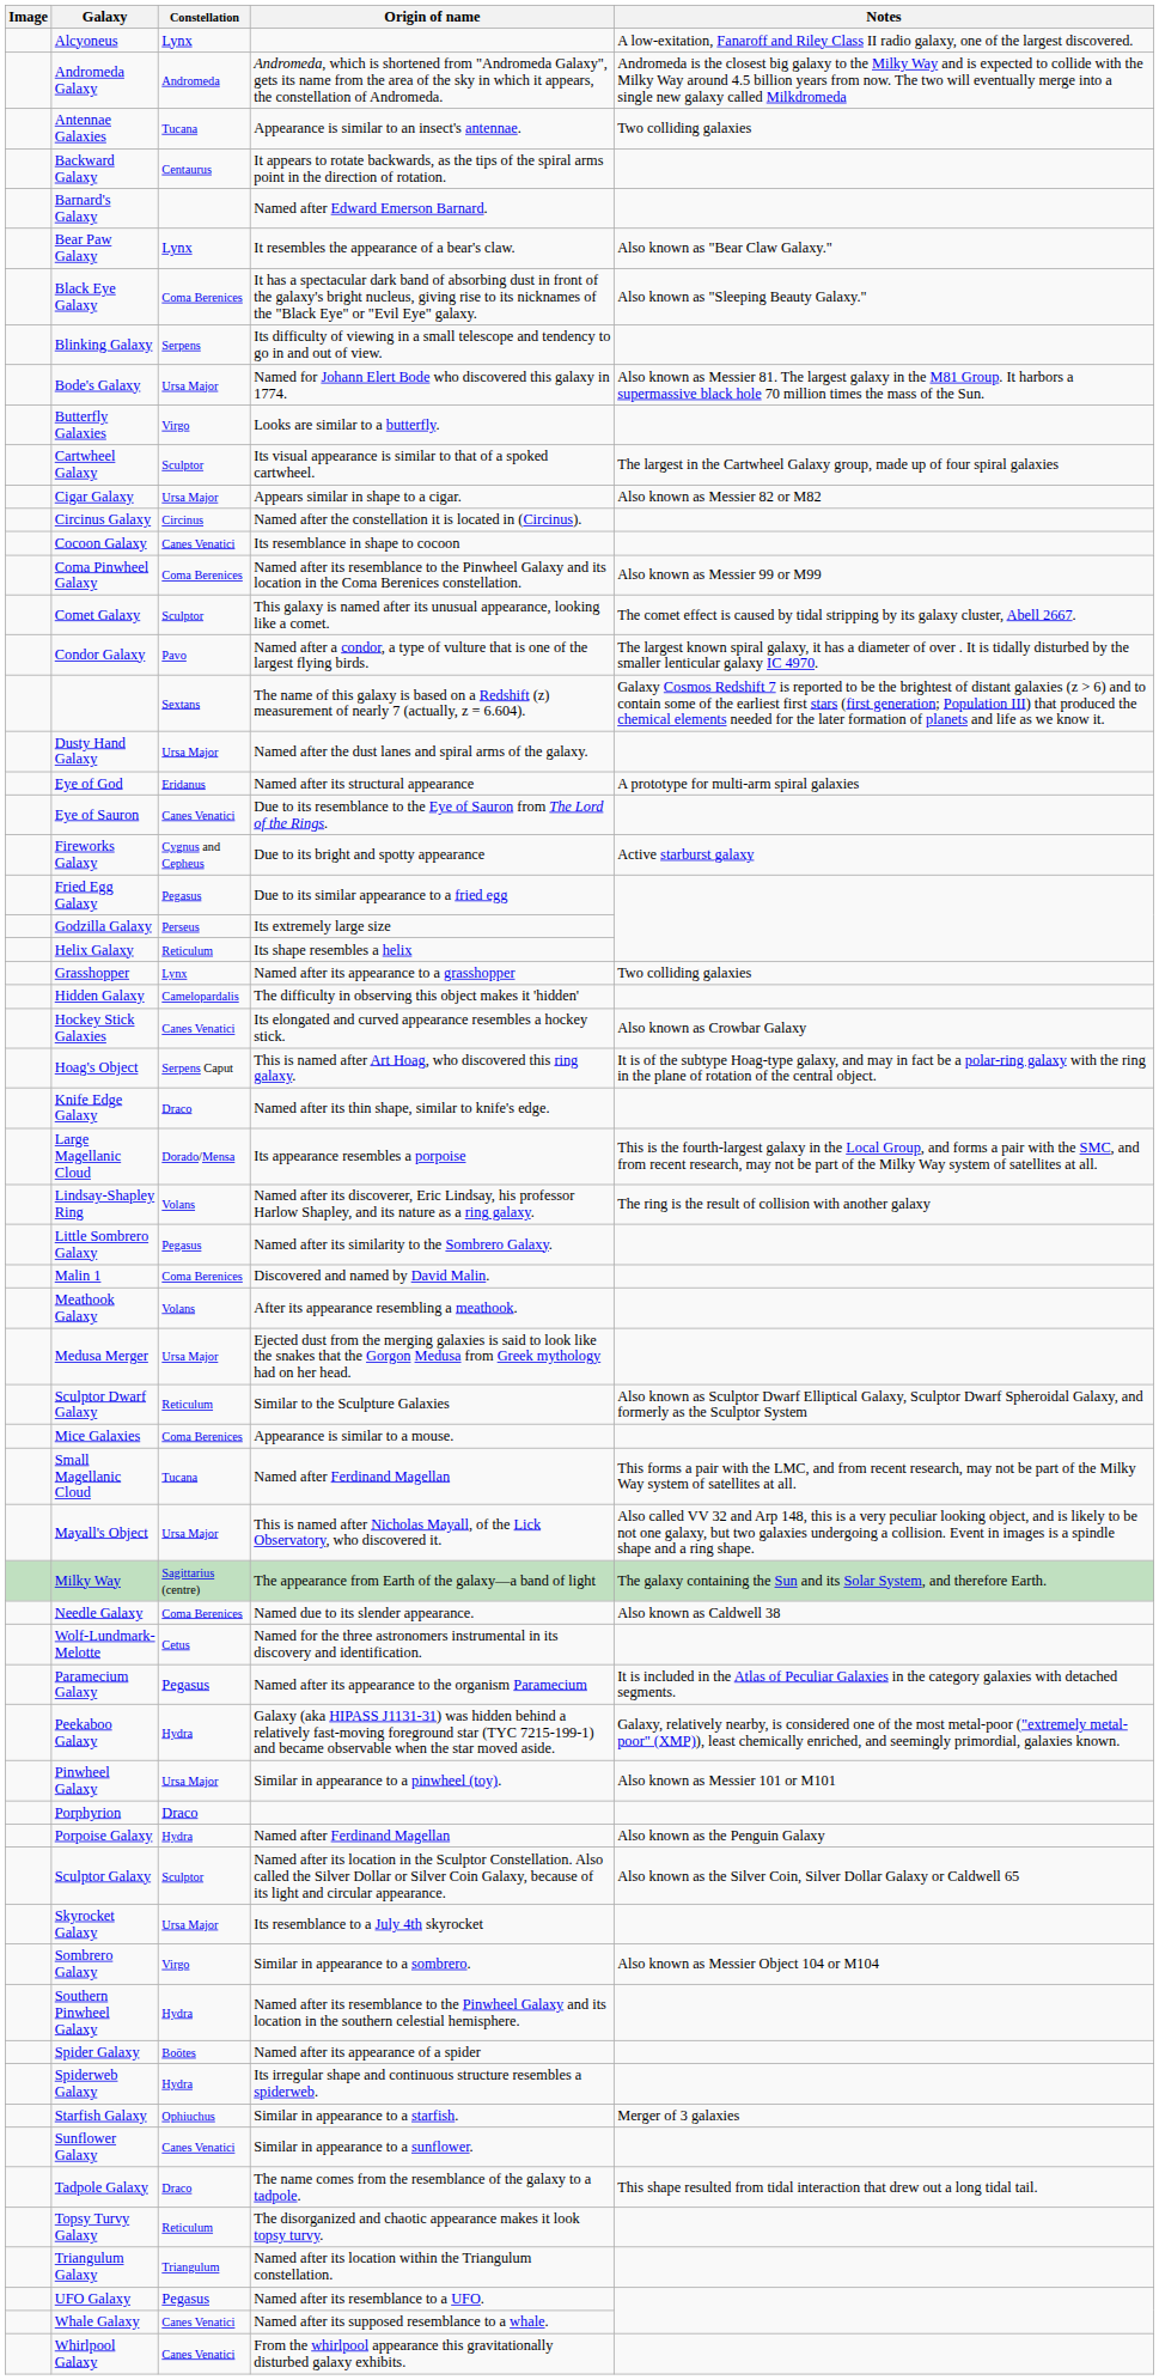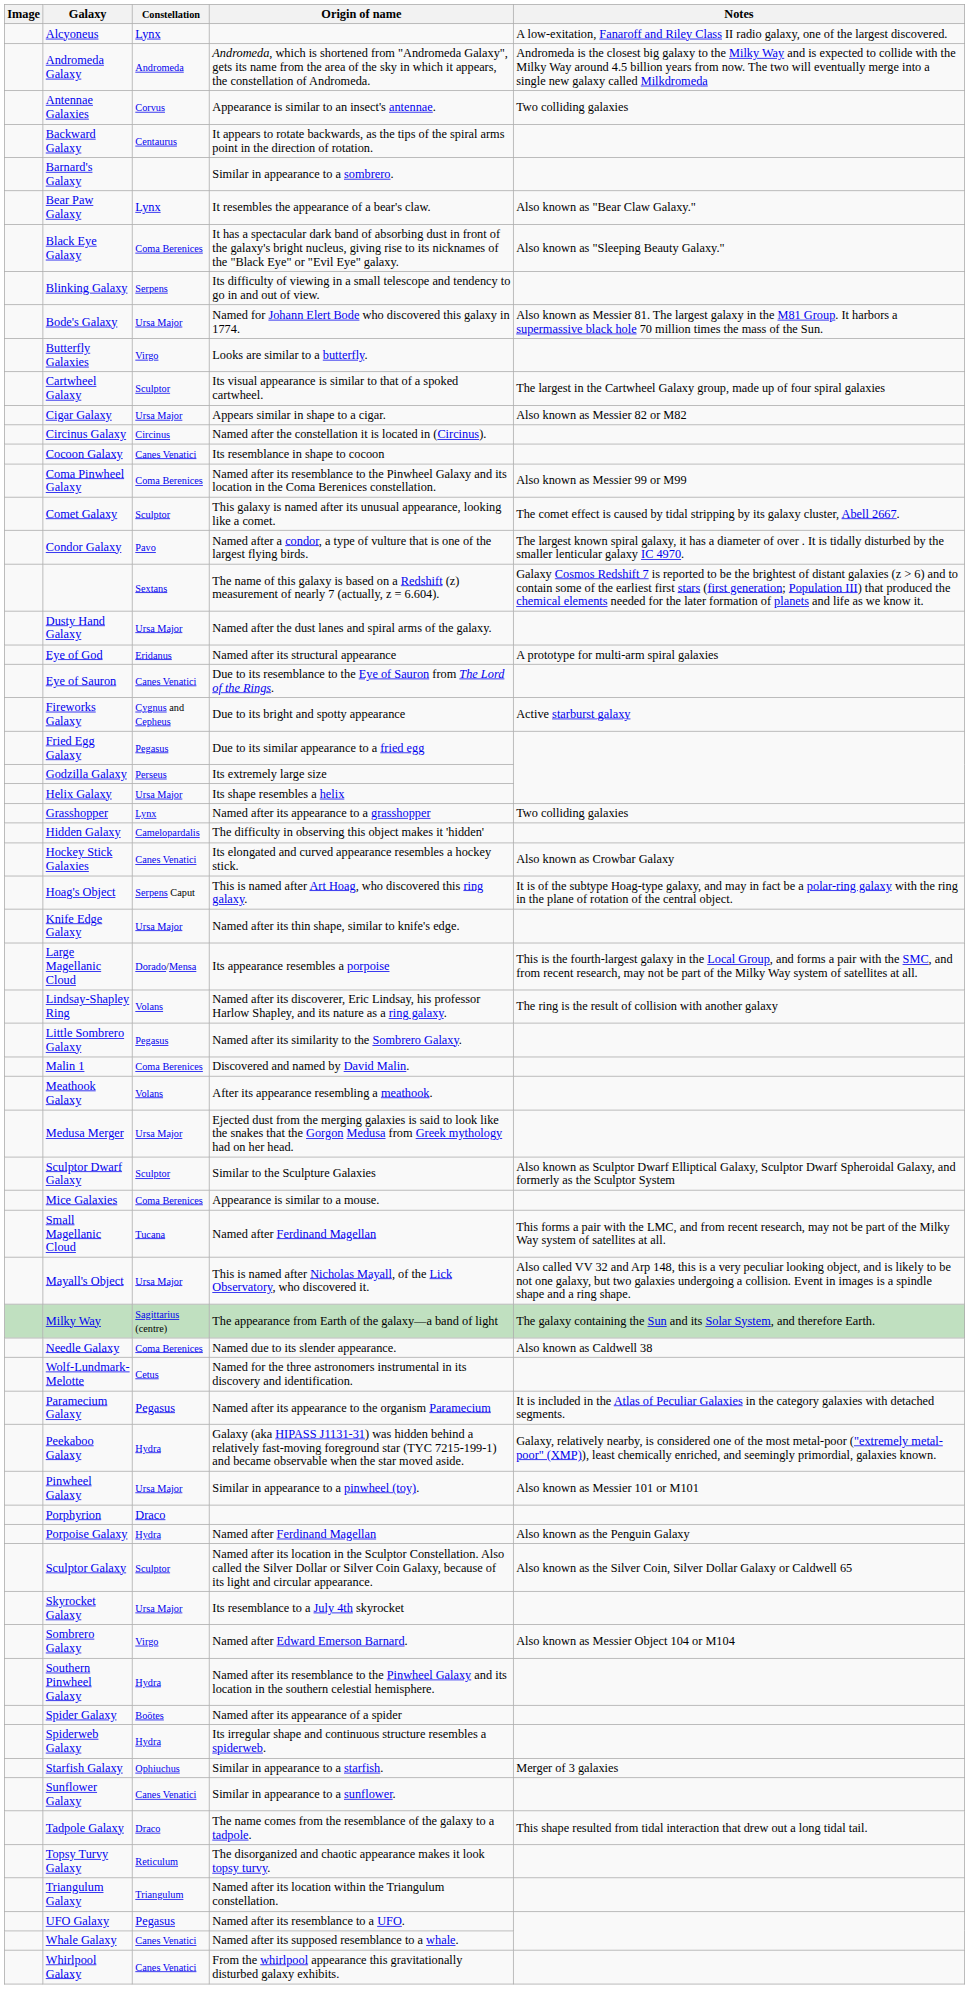 <table class="wikitable">
 <tr>
 <th>Image</th>
 <th>Galaxy</th>
 <th><small>Constellation</small></th>
 <th>Origin of name</th>
 <th>Notes</th>
 </tr>
 <tr>
 <td></td>
 <td><a href='#'>Alcyoneus</a></td>
 <td><a href='#'>Lynx</a></td>
 <td></td>
 <td>A low-exitation, <a href='#'>Fanaroff and Riley Class</a> II radio galaxy, one of the largest discovered.</td>
 </tr>
 <tr>
 <td></td>
 <td><a href='#'>Andromeda Galaxy</a></td>
 <td><small><a href='#'>Andromeda</a></small></td>
 <td><em>Andromeda</em>, which is shortened from "Andromeda Galaxy", gets its name from the area of the sky in which it appears, the constellation of Andromeda.</td>
 <td>Andromeda is the closest big galaxy to the <a href='#'>Milky Way</a> and is expected to collide with the Milky Way around 4.5 billion years from now. The two will eventually merge into a single new galaxy called <a href='#'>Milkdromeda</a></td>
 </tr>
 <tr>
 <td></td>
 <td><a href='#'>Antennae Galaxies</a></td>
-<td><small><a href='#'>Tucana</a></small></td>
+<td><small><a href='#'>Corvus</a></small></td>
 <td>Appearance is similar to an insect's <a href='#'>antennae</a>.</td>
 <td>Two colliding galaxies</td>
 </tr>
 <tr>
 <td></td>
 <td><a href='#'>Backward Galaxy</a></td>
 <td><small><a href='#'>Centaurus</a></small></td>
 <td>It appears to rotate backwards, as the tips of the spiral arms point in the direction of rotation.</td>
 <td></td>
 </tr>
 <tr>
 <td></td>
 <td><a href='#'>Barnard's Galaxy</a></td>
 <td></td>
-<td>Named after <a href='#'>Edward Emerson Barnard</a>.</td>
+<td>Similar in appearance to a <a href='#'>sombrero</a>.</td>
 <td></td>
 </tr>
 <tr>
 <td></td>
 <td><a href='#'>Bear Paw Galaxy</a></td>
 <td><a href='#'>Lynx</a></td>
 <td>It resembles the appearance of a bear's claw.</td>
 <td>Also known as "Bear Claw Galaxy."</td>
 </tr>
 <tr>
 <td></td>
 <td><a href='#'>Black Eye Galaxy</a></td>
 <td><small><a href='#'>Coma Berenices</a></small></td>
 <td>It has a spectacular dark band of absorbing dust in front of the galaxy's bright nucleus, giving rise to its nicknames of the "Black Eye" or "Evil Eye" galaxy.</td>
 <td>Also known as "Sleeping Beauty Galaxy."</td>
 </tr>
 <tr>
 <td></td>
 <td><a href='#'>Blinking Galaxy</a></td>
 <td><small><a href='#'>Serpens</a></small></td>
 <td>Its difficulty of viewing in a small telescope and tendency to go in and out of view.</td>
 </tr>
 <tr>
 <td></td>
 <td><a href='#'>Bode's Galaxy</a></td>
 <td><small><a href='#'>Ursa Major</a></small></td>
 <td>Named for <a href='#'>Johann Elert Bode</a> who discovered this galaxy in 1774.</td>
 <td>Also known as Messier 81. The largest galaxy in the <a href='#'>M81 Group</a>. It harbors a <a href='#'>supermassive black hole</a> 70 million times the mass of the Sun.</td>
 </tr>
 <tr>
 <td></td>
 <td><a href='#'>Butterfly Galaxies</a></td>
 <td><small><a href='#'>Virgo</a></small></td>
 <td>Looks are similar to a <a href='#'>butterfly</a>.</td>
 <td></td>
 </tr>
 <tr>
 <td></td>
 <td><a href='#'>Cartwheel Galaxy</a></td>
 <td><small><a href='#'>Sculptor</a></small></td>
 <td>Its visual appearance is similar to that of a spoked cartwheel.</td>
 <td>The largest in the Cartwheel Galaxy group, made up of four spiral galaxies</td>
 </tr>
 <tr>
 <td></td>
 <td><a href='#'>Cigar Galaxy</a></td>
 <td><small><a href='#'>Ursa Major</a></small></td>
 <td>Appears similar in shape to a cigar.</td>
 <td>Also known as Messier 82 or M82</td>
 </tr>
 <tr>
 <td></td>
 <td><a href='#'>Circinus Galaxy</a></td>
 <td><small><a href='#'>Circinus</a></small></td>
 <td>Named after the constellation it is located in (<a href='#'>Circinus</a>).</td>
 <td></td>
 </tr>
 <tr>
 <td></td>
 <td><a href='#'>Cocoon Galaxy</a></td>
 <td><small><a href='#'>Canes Venatici</a></small></td>
 <td>Its resemblance in shape to cocoon</td>
 </tr>
 <tr>
 <td></td>
 <td><a href='#'>Coma Pinwheel Galaxy</a></td>
 <td><a href='#'><small>Coma Berenices</small></a></td>
 <td>Named after its resemblance to the Pinwheel Galaxy and its location in the Coma Berenices constellation.</td>
 <td>Also known as Messier 99 or M99</td>
 </tr>
 <tr>
 <td></td>
 <td><a href='#'>Comet Galaxy</a></td>
 <td><small><a href='#'>Sculptor</a></small></td>
 <td>This galaxy is named after its unusual appearance, looking like a comet.</td>
 <td>The comet effect is caused by tidal stripping by its galaxy cluster, <a href='#'>Abell 2667</a>.</td>
 </tr>
 <tr>
 <td></td>
 <td><a href='#'>Condor Galaxy</a></td>
 <td><small><a href='#'>Pavo</a></small></td>
 <td>Named after a <a href='#'>condor</a>, a type of vulture that is one of the largest flying birds.</td>
 <td>The largest known spiral galaxy, it has a diameter of over . It is tidally disturbed by the smaller lenticular galaxy <a href='#'>IC 4970</a>.</td>
 </tr>
 <tr>
 <td></td>
 <td></td>
 <td><small><a href='#'>Sextans</a></small></td>
 <td>The name of this galaxy is based on a <a href='#'>Redshift</a> (z) measurement of nearly 7 (actually, z = 6.604).</td>
 <td>Galaxy <a href='#'>Cosmos Redshift 7</a> is reported to be the brightest of distant galaxies (z > 6) and to contain some of the earliest first <a href='#'>stars</a> (<a href='#'>first generation</a>; <a href='#'>Population III</a>) that produced the <a href='#'>chemical elements</a> needed for the later formation of <a href='#'>planets</a> and life as we know it.</td>
 </tr>
 <tr>
 <td></td>
 <td><a href='#'>Dusty Hand Galaxy</a></td>
 <td><small><a href='#'>Ursa Major</a></small></td>
 <td>Named after the dust lanes and spiral arms of the galaxy.</td>
 <td></td>
 </tr>
 <tr>
 <td></td>
 <td><a href='#'>Eye of God</a></td>
 <td><small><a href='#'>Eridanus</a></small></td>
 <td>Named after its structural appearance</td>
 <td>A prototype for multi-arm spiral galaxies</td>
 </tr>
 <tr>
 <td></td>
 <td><a href='#'>Eye of Sauron</a></td>
 <td><a href='#'><small>Canes Venatici</small></a></td>
 <td>Due to its resemblance to the <a href='#'>Eye of Sauron</a> from <em><a href='#'>The Lord of the Rings</a>.</em></td>
 <td></td>
 </tr>
 <tr>
 <td></td>
 <td><a href='#'>Fireworks Galaxy</a></td>
 <td><small><a href='#'>Cygnus</a> and <a href='#'>Cepheus</a></small></td>
 <td>Due to its bright and spotty appearance</td>
 <td>Active <a href='#'>starburst galaxy</a></td>
 </tr>
 <tr>
 <td></td>
 <td><a href='#'>Fried Egg Galaxy</a></td>
 <td><small><a href='#'>Pegasus</a></small></td>
 <td>Due to its similar appearance to a <a href='#'>fried egg</a></td>
 </tr>
 <tr>
 <td></td>
 <td><a href='#'>Godzilla Galaxy</a></td>
 <td><small><a href='#'>Perseus</a></small></td>
 <td>Its extremely large size</td>
 </tr>
 <tr>
 <td></td>
 <td><a href='#'>Helix Galaxy</a></td>
-<td><small><a href='#'>Reticulum</a></small></td>
+<td><small><a href='#'>Ursa Major</a></small></td>
 <td>Its shape resembles a <a href='#'>helix</a></td>
 </tr>
 <tr>
 <td></td>
 <td><a href='#'>Grasshopper</a></td>
 <td><small><a href='#'>Lynx</a></small></td>
 <td>Named after its appearance to a <a href='#'>grasshopper</a></td>
 <td>Two colliding galaxies</td>
 </tr>
 <tr>
 <td></td>
 <td><a href='#'>Hidden Galaxy</a></td>
 <td><small><a href='#'>Camelopardalis</a></small></td>
 <td>The difficulty in observing this object makes it 'hidden'</td>
 <td></td>
 </tr>
 <tr>
 <td></td>
 <td><a href='#'>Hockey Stick Galaxies</a></td>
 <td><a href='#'><small>Canes Venatici</small></a></td>
 <td>Its elongated and curved appearance resembles a hockey stick.</td>
 <td>Also known as Crowbar Galaxy</td>
 </tr>
 <tr>
 <td></td>
 <td><a href='#'>Hoag's Object</a></td>
 <td><small><a href='#'>Serpens</a> Caput</small></td>
 <td>This is named after <a href='#'>Art Hoag</a>, who discovered this <a href='#'>ring galaxy</a>.</td>
 <td>It is of the subtype Hoag-type galaxy, and may in fact be a <a href='#'>polar-ring galaxy</a> with the ring in the plane of rotation of the central object.</td>
 </tr>
 <tr>
 <td></td>
 <td><a href='#'>Knife Edge Galaxy</a></td>
-<td><small><a href='#'>Draco</a></small></td>
+<td><small><a href='#'>Ursa Major</a></small></td>
 <td>Named after its thin shape, similar to knife's edge.</td>
 </tr>
 <tr>
 <td></td>
 <td><a href='#'>Large Magellanic Cloud</a></td>
 <td><small><a href='#'>Dorado</a>/</small><small><a href='#'>Mensa</a></small></td>
 <td>Its appearance resembles a <a href='#'>porpoise</a></td>
 <td>This is the fourth-largest galaxy in the <a href='#'>Local Group</a>, and forms a pair with the <a href='#'>SMC</a>, and from recent research, may not be part of the Milky Way system of satellites at all.</td>
 </tr>
 <tr>
 <td></td>
 <td><a href='#'>Lindsay-Shapley Ring</a></td>
 <td><small><a href='#'>Volans</a></small></td>
 <td>Named after its discoverer, Eric Lindsay, his professor Harlow Shapley, and its nature as a <a href='#'>ring galaxy</a>.</td>
 <td>The ring is the result of collision with another galaxy</td>
 </tr>
 <tr>
 <td></td>
 <td><a href='#'>Little Sombrero Galaxy</a></td>
 <td><a href='#'><small>Pegasus</small></a></td>
 <td>Named after its similarity to the <a href='#'>Sombrero Galaxy</a>.</td>
 <td></td>
 </tr>
 <tr>
 <td></td>
 <td><a href='#'>Malin 1</a></td>
 <td><small><a href='#'>Coma Berenices</a></small></td>
 <td>Discovered and named by <a href='#'>David Malin</a>.</td>
 <td></td>
 </tr>
 <tr>
 <td></td>
 <td><a href='#'>Meathook Galaxy</a></td>
 <td><small><a href='#'>Volans</a></small></td>
 <td>After its appearance resembling a <a href='#'>meathook</a>.</td>
 </tr>
 <tr>
 <td></td>
 <td><a href='#'>Medusa Merger</a></td>
 <td><a href='#'><small>Ursa Major</small></a></td>
 <td>Ejected dust from the merging galaxies is said to look like the snakes that the <a href='#'>Gorgon</a> <a href='#'>Medusa</a> from <a href='#'>Greek mythology</a> had on her head.</td>
 <td></td>
 </tr>
 <tr>
 <td></td>
 <td><a href='#'>Sculptor Dwarf Galaxy</a></td>
-<td><small><a href='#'>Reticulum</a></small></td>
+<td><a href='#'><small>Sculptor</small></a></td>
 <td>Similar to the Sculpture Galaxies</td>
 <td>Also known as Sculptor Dwarf Elliptical Galaxy, Sculptor Dwarf Spheroidal Galaxy, and formerly as the Sculptor System</td>
 </tr>
 <tr>
 <td></td>
 <td><a href='#'>Mice Galaxies</a></td>
 <td><small><a href='#'>Coma Berenices</a></small></td>
 <td>Appearance is similar to a mouse.</td>
 <td></td>
 </tr>
 <tr>
 <td></td>
 <td><a href='#'>Small Magellanic Cloud</a></td>
 <td><small><a href='#'>Tucana</a></small></td>
 <td>Named after <a href='#'>Ferdinand Magellan</a></td>
 <td>This forms a pair with the LMC, and from recent research, may not be part of the Milky Way system of satellites at all.</td>
 </tr>
 <tr>
 <td></td>
 <td><a href='#'>Mayall's Object</a></td>
 <td><small><a href='#'>Ursa Major</a></small></td>
 <td>This is named after <a href='#'>Nicholas Mayall</a>, of the <a href='#'>Lick Observatory</a>, who discovered it.</td>
 <td>Also called VV 32 and Arp 148, this is a very peculiar looking object, and is likely to be not one galaxy, but two galaxies undergoing a collision. Event in images is a spindle shape and a ring shape.</td>
 </tr>
 <tr style="background:#c0e0c0;">
 <td></td>
 <td><a href='#'>Milky Way</a></td>
 <td><small><a href='#'>Sagittarius</a> (centre)</small></td>
 <td>The appearance from Earth of the galaxy—a band of light</td>
 <td>The galaxy containing the <a href='#'>Sun</a> and its <a href='#'>Solar System</a>, and therefore Earth.</td>
 </tr>
 <tr>
 <td></td>
 <td><a href='#'>Needle Galaxy</a></td>
 <td><a href='#'><small>Coma Berenices</small></a></td>
 <td>Named due to its slender appearance.</td>
 <td>Also known as Caldwell 38</td>
 </tr>
 <tr>
 <td></td>
 <td><a href='#'>Wolf-Lundmark-Melotte</a></td>
 <td><small><a href='#'>Cetus</a></small></td>
 <td>Named for the three astronomers instrumental in its discovery and identification.</td>
 <td></td>
 </tr>
 <tr>
 <td></td>
 <td><a href='#'>Paramecium Galaxy</a></td>
 <td><a href='#'>Pegasus</a></td>
 <td>Named after its appearance to the organism <a href='#'>Paramecium</a></td>
 <td>It is included in the <a href='#'>Atlas of Peculiar Galaxies</a> in the category galaxies with detached segments.</td>
 </tr>
 <tr>
 <td></td>
 <td><a href='#'>Peekaboo Galaxy</a></td>
 <td><a href='#'><small>Hydra</small></a></td>
 <td>Galaxy (aka <a href='#'>HIPASS J1131-31</a>) was hidden behind a relatively fast-moving foreground star (TYC 7215-199-1) and became observable when the star moved aside.</td>
 <td>Galaxy, relatively nearby, is considered one of the most metal-poor (<a href='#'>"extremely metal-poor" (XMP)</a>), least chemically enriched, and seemingly primordial, galaxies known.</td>
 </tr>
 <tr>
 <td></td>
 <td><a href='#'>Pinwheel Galaxy</a></td>
 <td><small><a href='#'>Ursa Major</a></small></td>
 <td>Similar in appearance to a <a href='#'>pinwheel (toy)</a>.</td>
 <td>Also known as Messier 101 or M101</td>
 </tr>
 <tr>
 <td></td>
 <td><a href='#'>Porphyrion</a></td>
 <td><a href='#'>Draco</a></td>
 <td></td>
 <td></td>
 </tr>
 <tr>
 <td></td>
 <td><a href='#'>Porpoise Galaxy</a></td>
 <td><small><a href='#'>Hydra</a></small></td>
 <td>Named after <a href='#'>Ferdinand Magellan</a></td>
 <td>Also known as the Penguin Galaxy</td>
 </tr>
 <tr>
 <td></td>
 <td><a href='#'>Sculptor Galaxy</a></td>
 <td><a href='#'><small>Sculptor</small></a></td>
 <td>Named after its location in the Sculptor Constellation. Also called the Silver Dollar or Silver Coin Galaxy, because of its light and circular appearance.</td>
 <td>Also known as the Silver Coin, Silver Dollar Galaxy or Caldwell 65</td>
 </tr>
 <tr>
 <td></td>
 <td><a href='#'>Skyrocket Galaxy</a></td>
 <td><small><a href='#'>Ursa Major</a></small></td>
 <td>Its resemblance to a <a href='#'>July 4th</a> skyrocket</td>
 </tr>
 <tr>
 <td></td>
 <td><a href='#'>Sombrero Galaxy</a></td>
 <td><small><a href='#'>Virgo</a></small></td>
-<td>Similar in appearance to a <a href='#'>sombrero</a>.</td>
+<td>Named after <a href='#'>Edward Emerson Barnard</a>.</td>
 <td>Also known as Messier Object 104 or M104</td>
 </tr>
 <tr>
 <td></td>
 <td><a href='#'>Southern Pinwheel Galaxy</a></td>
 <td><a href='#'><small>Hydra</small></a></td>
 <td>Named after its resemblance to the <a href='#'>Pinwheel Galaxy</a> and its location in the southern celestial hemisphere.</td>
 <td></td>
 </tr>
 <tr>
 <td></td>
 <td><a href='#'>Spider Galaxy</a></td>
 <td><small><a href='#'>Boötes</a></small></td>
 <td>Named after its appearance of a spider</td>
 <td></td>
 </tr>
 <tr>
 <td></td>
 <td><a href='#'>Spiderweb Galaxy</a></td>
 <td><small><a href='#'>Hydra</a></small></td>
 <td>Its irregular shape and continuous structure resembles a <a href='#'>spiderweb</a>.</td>
 <td></td>
 </tr>
 <tr>
 <td></td>
 <td><a href='#'>Starfish Galaxy</a></td>
 <td><small><a href='#'>Ophiuchus</a></small></td>
 <td>Similar in appearance to a <a href='#'>starfish</a>.</td>
 <td>Merger of 3 galaxies</td>
 </tr>
 <tr>
 <td></td>
 <td><a href='#'>Sunflower Galaxy</a></td>
 <td><small><a href='#'>Canes Venatici</a></small></td>
 <td>Similar in appearance to a <a href='#'>sunflower</a>.</td>
 <td></td>
 </tr>
 <tr>
 <td></td>
 <td><a href='#'>Tadpole Galaxy</a></td>
 <td><small><a href='#'>Draco</a></small></td>
 <td>The name comes from the resemblance of the galaxy to a <a href='#'>tadpole</a>.</td>
 <td>This shape resulted from tidal interaction that drew out a long tidal tail.</td>
 </tr>
 <tr>
 <td></td>
 <td><a href='#'>Topsy Turvy Galaxy</a></td>
 <td><small><a href='#'>Reticulum</a></small></td>
 <td>The disorganized and chaotic appearance makes it look <a href='#'>topsy turvy</a>.</td>
 </tr>
 <tr>
 <td></td>
 <td><a href='#'>Triangulum Galaxy</a></td>
 <td><small><a href='#'>Triangulum</a></small></td>
 <td>Named after its location within the Triangulum constellation.</td>
 <td></td>
 </tr>
 <tr>
 <td></td>
 <td><a href='#'>UFO Galaxy</a></td>
 <td><a href='#'>Pegasus</a></td>
 <td>Named after its resemblance to a <a href='#'>UFO</a>.</td>
 </tr>
 <tr>
 <td></td>
 <td><a href='#'>Whale Galaxy</a></td>
 <td><small><a href='#'>Canes Venatici</a></small></td>
 <td>Named after its supposed resemblance to a <a href='#'>whale</a>.</td>
 </tr>
 <tr>
 <td></td>
 <td><a href='#'>Whirlpool Galaxy</a></td>
 <td><small><a href='#'>Canes Venatici</a></small></td>
 <td>From the <a href='#'>whirlpool</a> appearance this gravitationally disturbed galaxy exhibits.</td>
 <td></td>
 </tr>
 </table>
